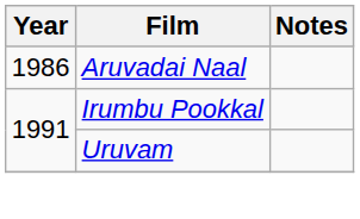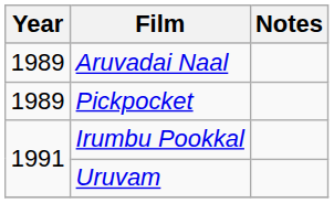 <table class="wikitable">
 <tr style="background:#cccccf; text-align:center;">
 <th>Year</th>
 <th>Film</th>
 <th>Notes</th>
 </tr>
 <tr>
-<td>1986</td>
+<td>1989</td>
 <td><em><a href='#'>Aruvadai Naal</a></em></td>
+<td></td>
+</tr>
+<tr>
+<td>1989</td>
+<td><em><a href='#'>Pickpocket</a></em></td>
 <td></td>
 </tr>
 <tr>
 <td rowspan="2">1991</td>
 <td><em><a href='#'>Irumbu Pookkal</a></em></td>
 <td></td>
 </tr>
 <tr>
 <td><em><a href='#'>Uruvam</a></em></td>
 <td></td>
 </tr>
 <tr>
 </tr>
 </table>
